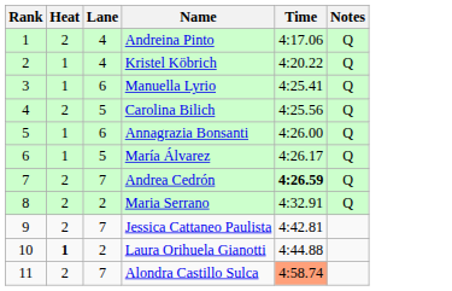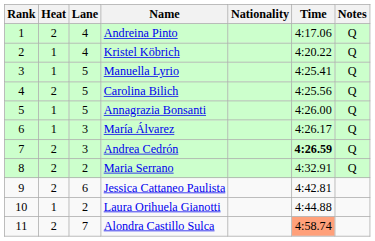 <table class="wikitable sortable" style="text-align:center">
 <tr>
 <th>Rank</th>
 <th>Heat</th>
 <th>Lane</th>
 <th>Name</th>
+<th>Nationality</th>
 <th>Time</th>
 <th>Notes</th>
 </tr>
 <tr bgcolor=ccffcc>
 <td>1</td>
 <td>2</td>
 <td>4</td>
 <td align=left><a href='#'>Andreina Pinto</a></td>
+<td align=left></td>
 <td>4:17.06</td>
 <td>Q</td>
 </tr>
 <tr bgcolor=ccffcc>
 <td>2</td>
 <td>1</td>
 <td>4</td>
 <td align=left><a href='#'>Kristel Köbrich</a></td>
+<td align=left></td>
 <td>4:20.22</td>
 <td>Q</td>
 </tr>
 <tr bgcolor=ccffcc>
 <td>3</td>
 <td>1</td>
-<td>6</td>
+<td>5</td>
 <td align=left><a href='#'>Manuella Lyrio</a></td>
+<td align=left></td>
 <td>4:25.41</td>
 <td>Q</td>
 </tr>
 <tr bgcolor=ccffcc>
 <td>4</td>
 <td>2</td>
 <td>5</td>
 <td align=left><a href='#'>Carolina Bilich</a></td>
+<td align=left></td>
 <td>4:25.56</td>
 <td>Q</td>
 </tr>
 <tr bgcolor=ccffcc>
 <td>5</td>
 <td>1</td>
-<td>6</td>
+<td>5</td>
 <td align=left><a href='#'>Annagrazia Bonsanti</a></td>
+<td align=left></td>
 <td>4:26.00</td>
 <td>Q</td>
 </tr>
 <tr bgcolor=ccffcc>
 <td>6</td>
 <td>1</td>
-<td>5</td>
+<td>3</td>
 <td align=left><a href='#'>María Álvarez</a></td>
+<td align=left></td>
 <td>4:26.17</td>
 <td>Q</td>
 </tr>
 <tr bgcolor=ccffcc>
 <td>7</td>
 <td>2</td>
-<td>7</td>
+<td>3</td>
 <td align=left><a href='#'>Andrea Cedrón</a></td>
+<td align=left></td>
 <td><strong>4:26.59</strong></td>
 <td>Q</td>
 </tr>
 <tr bgcolor=ccffcc>
 <td>8</td>
 <td>2</td>
 <td>2</td>
 <td align=left><a href='#'>Maria Serrano</a></td>
+<td align=left></td>
 <td>4:32.91</td>
 <td>Q</td>
 </tr>
 <tr>
 <td>9</td>
 <td>2</td>
-<td>7</td>
+<td>6</td>
 <td align=left><a href='#'>Jessica Cattaneo Paulista</a></td>
+<td align=left></td>
 <td>4:42.81</td>
 <td></td>
 </tr>
 <tr>
 <td>10</td>
-<td><strong>1</strong></td>
+<td>1</td>
 <td>2</td>
 <td align=left><a href='#'>Laura Orihuela Gianotti</a></td>
+<td align=left></td>
 <td>4:44.88</td>
 <td></td>
 </tr>
 <tr>
 <td>11</td>
 <td>2</td>
 <td>7</td>
 <td align=left><a href='#'>Alondra Castillo Sulca</a></td>
+<td align=left></td>
 <td style="background: lightsalmon;">4:58.74</td>
 <td></td>
 </tr>
 </table>
